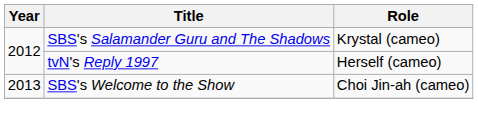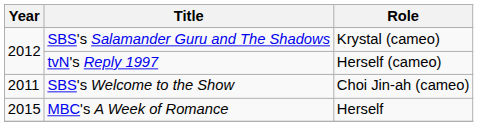 <table class="wikitable">
 <tr>
 <th>Year</th>
 <th>Title</th>
 <th>Role</th>
 </tr>
 <tr>
 <td rowspan=2>2012</td>
 <td><a href='#'>SBS</a>'s <em><a href='#'>Salamander Guru and The Shadows</a></em></td>
 <td>Krystal (cameo)</td>
 </tr>
 <tr>
 <td><a href='#'>tvN</a>'s <em><a href='#'>Reply 1997</a></em></td>
 <td>Herself (cameo)</td>
 </tr>
 <tr>
-<td>2013</td>
+<td>2011</td>
 <td><a href='#'>SBS</a>'s <em>Welcome to the Show</em></td>
 <td>Choi Jin-ah (cameo)</td>
 </tr>
 <tr>
+<td>2015</td>
+<td><a href='#'>MBC</a>'s <em>A Week of Romance</em></td>
+<td>Herself</td>
+</tr>
+<tr>
 </tr>
 </table>
